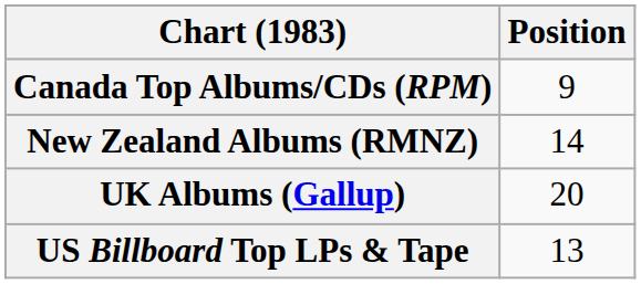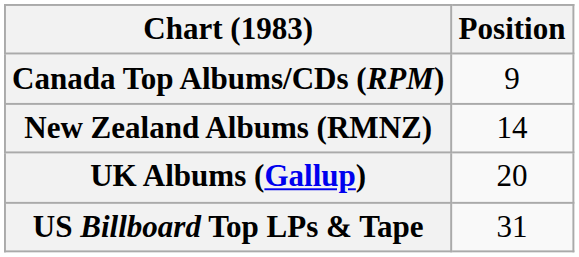 <table class="wikitable sortable plainrowheaders" style="text-align:center">
 <tr>
 <th scope="col">Chart (1983)</th>
 <th scope="col">Position</th>
 </tr>
 <tr>
 <th scope="row">Canada Top Albums/CDs (<em>RPM</em>)</th>
 <td>9</td>
 </tr>
 <tr>
 <th scope="row">New Zealand Albums (RMNZ)</th>
 <td>14</td>
 </tr>
 <tr>
 <th scope="row">UK Albums (<a href='#'>Gallup</a>)</th>
 <td>20</td>
 </tr>
 <tr>
 <th scope="row">US <em>Billboard</em> Top LPs & Tape</th>
-<td>13</td>
+<td>31</td>
 </tr>
 </table>
